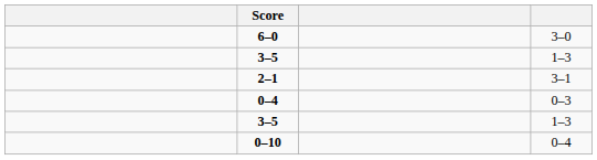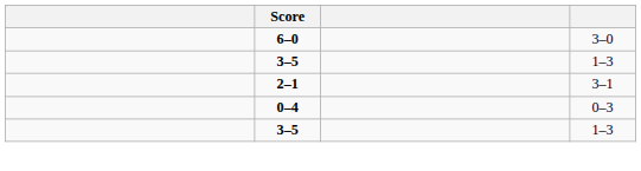 <table class="wikitable" style="text-align: center; ">
 <tr>
 <th align="right" width="270"></th>
 <th width="65">Score</th>
 <th align="left" width="270"></th>
 <th width="65"></th>
 </tr>
 <tr>
 <td align="left"><strong></strong></td>
 <td><strong>6–0</strong></td>
 <td align="left"></td>
 <td>3–0 <strong></strong></td>
 </tr>
 <tr>
 <td align="left"></td>
 <td><strong>3–5</strong></td>
 <td align="left"><strong></strong></td>
 <td>1–3 <strong></strong></td>
 </tr>
 <tr>
 <td align="left"><strong></strong></td>
 <td><strong>2–1</strong></td>
 <td align="left"></td>
 <td>3–1 <strong></strong></td>
 </tr>
 <tr>
 <td align="left"></td>
 <td><strong>0–4</strong></td>
 <td align="left"><strong></strong></td>
 <td>0–3 <strong></strong></td>
 </tr>
 <tr>
 <td align="left"></td>
 <td><strong>3–5</strong></td>
 <td align="left"><strong></strong></td>
 <td>1–3 <strong></strong></td>
 </tr>
-<tr>
-<td align="left"></td>
-<td><strong>0–10</strong></td>
-<td align="left"><strong></strong></td>
-<td>0–4 <strong></strong></td>
-</tr>
 </table>
